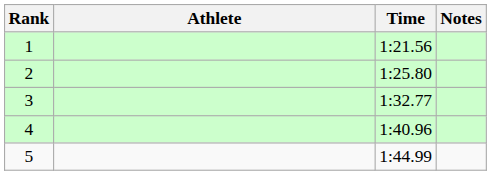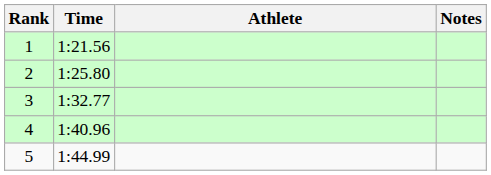 <table class="wikitable" style="text-align:center">
 <tr>
 <th>Rank</th>
+<th>Time</th>
 <th Style="width:18em">Athlete</th>
-<th>Time</th>
 <th>Notes</th>
 </tr>
 <tr style="background:#cfc">
 <td>1</td>
+<td>1:21.56</td>
 <td style="text-align:left"></td>
-<td>1:21.56</td>
 <td></td>
 </tr>
 <tr style="background:#cfc">
 <td>2</td>
+<td>1:25.80</td>
 <td style="text-align:left"></td>
-<td>1:25.80</td>
 <td></td>
 </tr>
 <tr style="background:#cfc">
 <td>3</td>
+<td>1:32.77</td>
 <td style="text-align:left"></td>
-<td>1:32.77</td>
 <td></td>
 </tr>
 <tr style="background:#cfc">
 <td>4</td>
+<td>1:40.96</td>
 <td style="text-align:left"></td>
-<td>1:40.96</td>
 <td></td>
 </tr>
 <tr>
 <td>5</td>
+<td>1:44.99</td>
 <td style="text-align:left"></td>
-<td>1:44.99</td>
 <td></td>
 </tr>
 </table>
